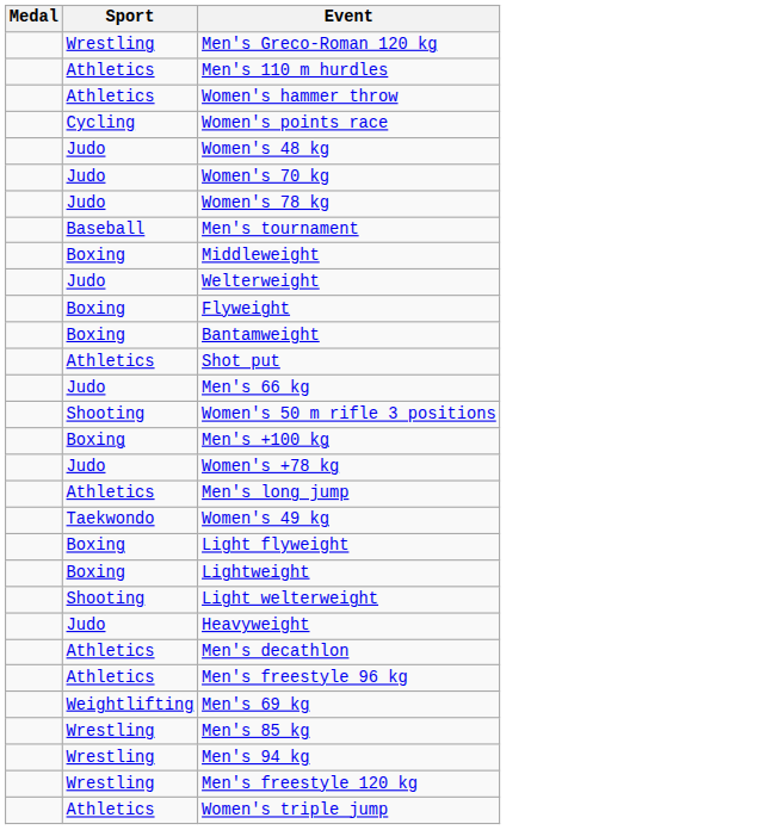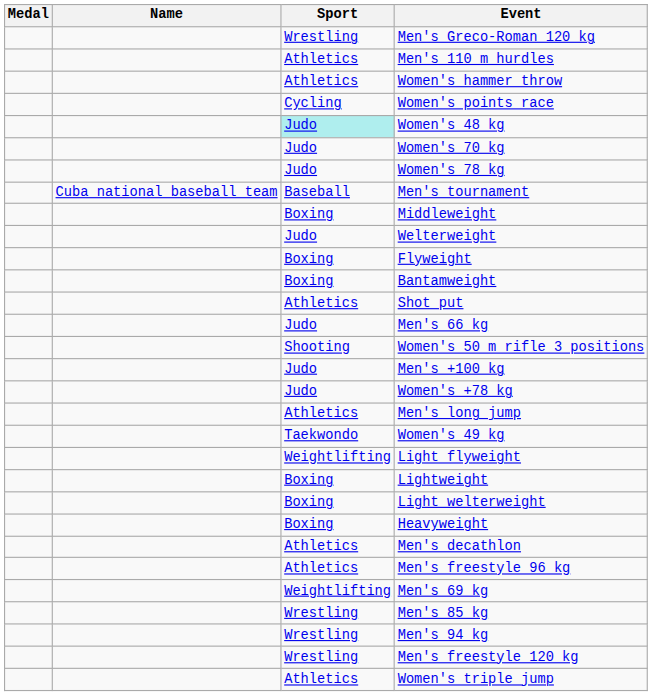 <table class="wikitable sortable" style="font-size:95%">
 <tr>
 <th>Medal</th>
+<th>Name</th>
 <th>Sport</th>
 <th>Event</th>
 </tr>
 <tr>
+<td></td>
 <td></td>
 <td><a href='#'>Wrestling</a></td>
 <td><a href='#'>Men's Greco-Roman 120 kg</a></td>
 </tr>
 <tr>
 <td></td>
+<td></td>
 <td><a href='#'>Athletics</a></td>
 <td><a href='#'>Men's 110 m hurdles</a></td>
 </tr>
 <tr>
+<td></td>
 <td></td>
 <td><a href='#'>Athletics</a></td>
 <td><a href='#'>Women's hammer throw</a></td>
 </tr>
 <tr>
 <td></td>
+<td></td>
 <td><a href='#'>Cycling</a></td>
 <td><a href='#'>Women's points race</a></td>
 </tr>
 <tr>
 <td></td>
-<td><a href='#'>Judo</a></td>
+<td></td>
+<td style="background: paleturquoise;"><a href='#'>Judo</a></td>
 <td><a href='#'>Women's 48 kg</a></td>
 </tr>
 <tr>
+<td></td>
 <td></td>
 <td><a href='#'>Judo</a></td>
 <td><a href='#'>Women's 70 kg</a></td>
 </tr>
 <tr>
 <td></td>
+<td></td>
 <td><a href='#'>Judo</a></td>
 <td><a href='#'>Women's 78 kg</a></td>
 </tr>
 <tr>
 <td></td>
+<td><a href='#'>Cuba national baseball team</a></td>
 <td><a href='#'>Baseball</a></td>
 <td><a href='#'>Men's tournament</a></td>
 </tr>
 <tr>
+<td></td>
 <td></td>
 <td><a href='#'>Boxing</a></td>
 <td><a href='#'>Middleweight</a></td>
 </tr>
 <tr>
 <td></td>
+<td></td>
 <td><a href='#'>Judo</a></td>
 <td><a href='#'>Welterweight</a></td>
 </tr>
 <tr>
+<td></td>
 <td></td>
 <td><a href='#'>Boxing</a></td>
 <td><a href='#'>Flyweight</a></td>
 </tr>
 <tr>
 <td></td>
+<td></td>
 <td><a href='#'>Boxing</a></td>
 <td><a href='#'>Bantamweight</a></td>
 </tr>
 <tr>
+<td></td>
 <td></td>
 <td><a href='#'>Athletics</a></td>
 <td><a href='#'>Shot put</a></td>
 </tr>
 <tr>
 <td></td>
+<td></td>
 <td><a href='#'>Judo</a></td>
 <td><a href='#'>Men's 66 kg</a></td>
 </tr>
 <tr>
+<td></td>
 <td></td>
 <td><a href='#'>Shooting</a></td>
 <td><a href='#'>Women's 50 m rifle 3 positions</a></td>
 </tr>
 <tr>
 <td></td>
-<td><a href='#'>Boxing</a></td>
+<td></td>
+<td><a href='#'>Judo</a></td>
 <td><a href='#'>Men's +100 kg</a></td>
 </tr>
 <tr>
+<td></td>
 <td></td>
 <td><a href='#'>Judo</a></td>
 <td><a href='#'>Women's +78 kg</a></td>
 </tr>
 <tr>
 <td></td>
+<td></td>
 <td><a href='#'>Athletics</a></td>
 <td><a href='#'>Men's long jump</a></td>
 </tr>
 <tr>
+<td></td>
 <td></td>
 <td><a href='#'>Taekwondo</a></td>
 <td><a href='#'>Women's 49 kg</a></td>
 </tr>
 <tr>
 <td></td>
-<td><a href='#'>Boxing</a></td>
+<td></td>
+<td><a href='#'>Weightlifting</a></td>
 <td><a href='#'>Light flyweight</a></td>
 </tr>
 <tr>
+<td></td>
 <td></td>
 <td><a href='#'>Boxing</a></td>
 <td><a href='#'>Lightweight</a></td>
 </tr>
 <tr>
 <td></td>
-<td><a href='#'>Shooting</a></td>
+<td></td>
+<td><a href='#'>Boxing</a></td>
 <td><a href='#'>Light welterweight</a></td>
 </tr>
 <tr>
 <td></td>
-<td><a href='#'>Judo</a></td>
+<td></td>
+<td><a href='#'>Boxing</a></td>
 <td><a href='#'>Heavyweight</a></td>
 </tr>
 <tr>
+<td></td>
 <td></td>
 <td><a href='#'>Athletics</a></td>
 <td><a href='#'>Men's decathlon</a></td>
 </tr>
 <tr>
 <td></td>
+<td></td>
 <td><a href='#'>Athletics</a></td>
 <td><a href='#'>Men's freestyle 96 kg</a></td>
 </tr>
 <tr>
+<td></td>
 <td></td>
 <td><a href='#'>Weightlifting</a></td>
 <td><a href='#'>Men's 69 kg</a></td>
 </tr>
 <tr>
 <td></td>
+<td></td>
 <td><a href='#'>Wrestling</a></td>
 <td><a href='#'>Men's 85 kg</a></td>
 </tr>
 <tr>
+<td></td>
 <td></td>
 <td><a href='#'>Wrestling</a></td>
 <td><a href='#'>Men's 94 kg</a></td>
 </tr>
 <tr>
 <td></td>
+<td></td>
 <td><a href='#'>Wrestling</a></td>
 <td><a href='#'>Men's freestyle 120 kg</a></td>
 </tr>
 <tr>
 <td></td>
+<td></td>
 <td><a href='#'>Athletics</a></td>
 <td><a href='#'>Women's triple jump</a></td>
 </tr>
 </table>
